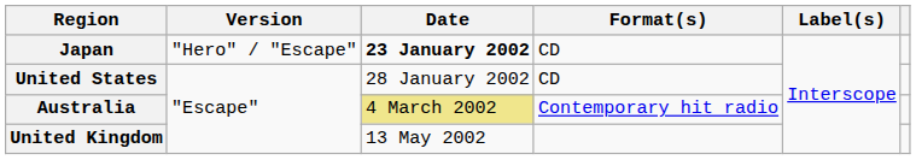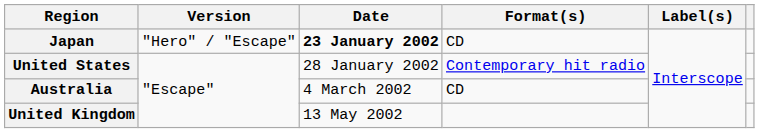 <table class="wikitable plainrowheaders">
 <tr>
 <th scope="col">Region</th>
 <th scope="col">Version</th>
 <th scope="col">Date</th>
 <th scope="col">Format(s)</th>
 <th scope="col">Label(s)</th>
 <th scope="col"></th>
 </tr>
 <tr>
 <th scope="row">Japan</th>
 <td>"Hero" / "Escape"</td>
 <td><strong>23 January 2002</strong></td>
 <td>CD</td>
 <td rowspan="4"><a href='#'>Interscope</a></td>
 <td></td>
 </tr>
 <tr>
 <th scope="row">United States</th>
 <td rowspan="3">"Escape"</td>
 <td>28 January 2002</td>
-<td>CD</td>
+<td><a href='#'>Contemporary hit radio</a></td>
 <td></td>
 </tr>
 <tr>
 <th scope="row">Australia</th>
-<td style="background: khaki;">4 March 2002</td>
-<td><a href='#'>Contemporary hit radio</a></td>
+<td>4 March 2002</td>
+<td>CD</td>
 <td></td>
 </tr>
 <tr>
 <th scope="row">United Kingdom</th>
 <td>13 May 2002</td>
 <td></td>
 <td></td>
 </tr>
 </table>
